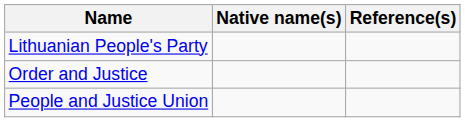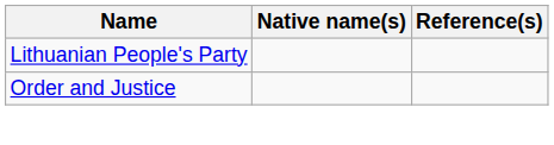 <table class="wikitable">
 <tr>
 <th>Name</th>
 <th>Native name(s)</th>
 <th>Reference(s)</th>
 </tr>
 <tr>
 <td><a href='#'>Lithuanian People's Party</a></td>
 <td></td>
 <td></td>
 </tr>
 <tr>
 <td><a href='#'>Order and Justice</a></td>
 <td></td>
 <td></td>
 </tr>
-<tr>
-<td><a href='#'>People and Justice Union</a></td>
-<td></td>
-<td></td>
-</tr>
 </table>
